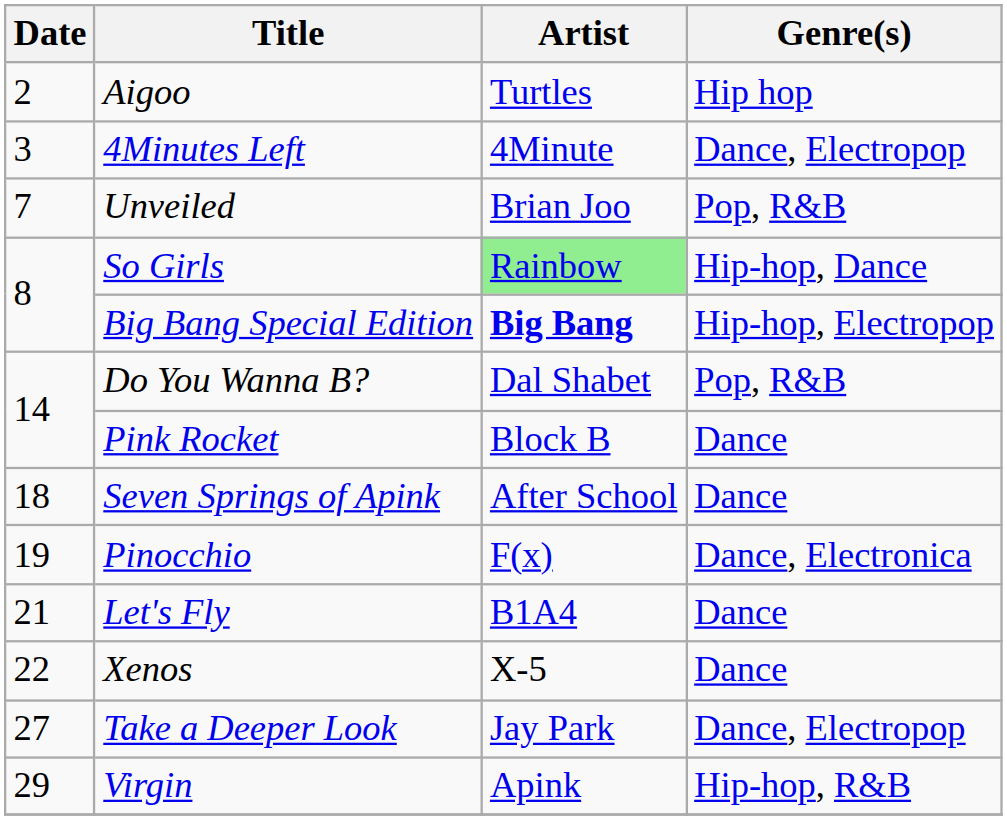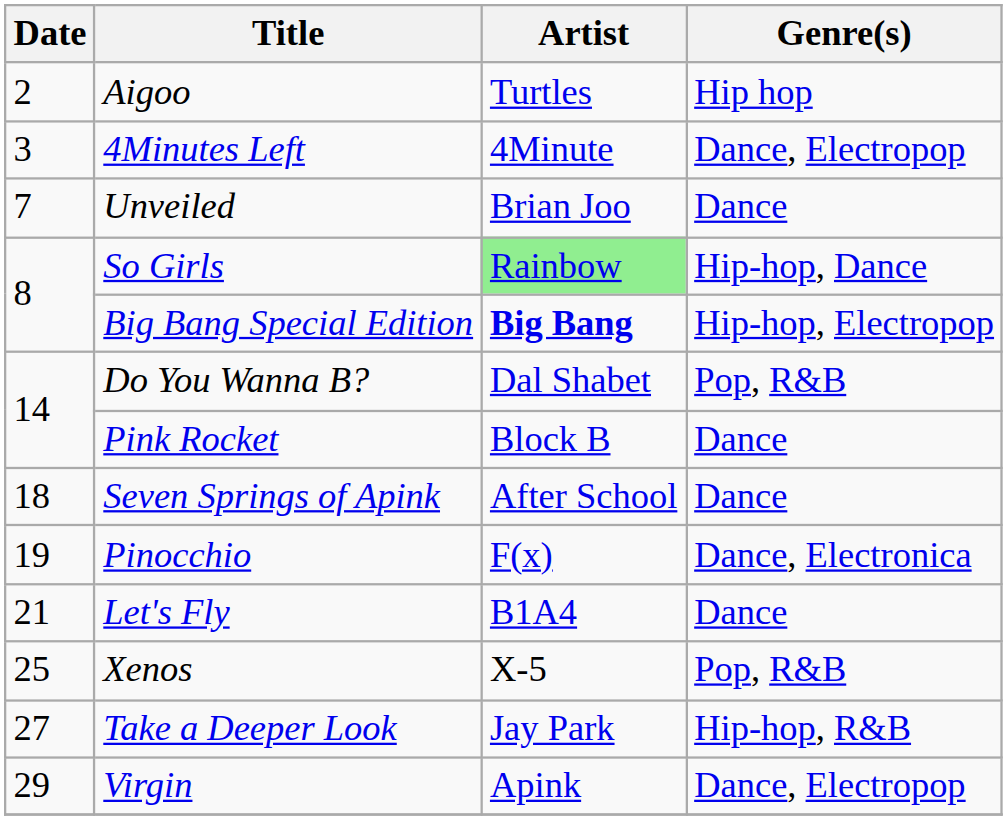 <table class="wikitable" style="text-align: left;">
 <tr>
 <th>Date</th>
 <th>Title</th>
 <th>Artist</th>
 <th>Genre(s)</th>
 </tr>
 <tr>
 <td>2</td>
 <td><em>Aigoo</em></td>
 <td><a href='#'>Turtles</a></td>
 <td><a href='#'>Hip hop</a></td>
 </tr>
 <tr>
 <td rowspan="1">3</td>
 <td><em><a href='#'>4Minutes Left</a></em></td>
 <td><a href='#'>4Minute</a></td>
 <td><a href='#'>Dance</a>, <a href='#'>Electropop</a></td>
 </tr>
 <tr>
 <td rowspan="1">7</td>
 <td><em>Unveiled</em></td>
 <td><a href='#'>Brian Joo</a></td>
-<td><a href='#'>Pop</a>, <a href='#'>R&B</a></td>
+<td><a href='#'>Dance</a></td>
 </tr>
 <tr>
 <td rowspan="2">8</td>
 <td><em><a href='#'>So Girls</a></em></td>
 <td style="background: lightgreen;"><a href='#'>Rainbow</a></td>
 <td><a href='#'>Hip-hop</a>, <a href='#'>Dance</a></td>
 </tr>
 <tr>
 <td><em><a href='#'>Big Bang Special Edition</a></em></td>
 <td><strong><a href='#'>Big Bang</a></strong></td>
 <td><a href='#'>Hip-hop</a>, <a href='#'>Electropop</a></td>
 </tr>
 <tr>
 <td rowspan="2">14</td>
 <td><em>Do You Wanna B?</em></td>
 <td><a href='#'>Dal Shabet</a></td>
 <td><a href='#'>Pop</a>, <a href='#'>R&B</a></td>
 </tr>
 <tr>
 <td><em><a href='#'>Pink Rocket</a></em></td>
 <td><a href='#'>Block B</a></td>
 <td><a href='#'>Dance</a></td>
 </tr>
 <tr>
 <td rowspan="1">18</td>
 <td><em><a href='#'>Seven Springs of Apink</a></em></td>
 <td><a href='#'>After School</a></td>
 <td><a href='#'>Dance</a></td>
 </tr>
 <tr>
 <td rowspan="1">19</td>
 <td><em><a href='#'>Pinocchio</a></em></td>
 <td><a href='#'>F(x)</a></td>
 <td><a href='#'>Dance</a>, <a href='#'>Electronica</a></td>
 </tr>
 <tr>
 <td rowspan="1">21</td>
 <td><em><a href='#'>Let's Fly</a></em></td>
 <td><a href='#'>B1A4</a></td>
 <td><a href='#'>Dance</a></td>
 </tr>
 <tr>
-<td rowspan="1">22</td>
+<td rowspan="1">25</td>
 <td><em>Xenos</em></td>
 <td>X-5</td>
-<td><a href='#'>Dance</a></td>
+<td><a href='#'>Pop</a>, <a href='#'>R&B</a></td>
 </tr>
 <tr>
 <td rowspan="1">27</td>
 <td><em><a href='#'>Take a Deeper Look</a></em></td>
 <td><a href='#'>Jay Park</a></td>
-<td><a href='#'>Dance</a>, <a href='#'>Electropop</a></td>
+<td><a href='#'>Hip-hop</a>, <a href='#'>R&B</a></td>
 </tr>
 <tr>
 <td rowspan="1">29</td>
 <td><em><a href='#'>Virgin</a></em></td>
 <td><a href='#'>Apink</a></td>
-<td><a href='#'>Hip-hop</a>, <a href='#'>R&B</a></td>
+<td><a href='#'>Dance</a>, <a href='#'>Electropop</a></td>
 </tr>
 <tr>
 </tr>
 </table>
